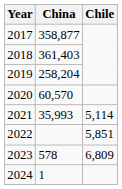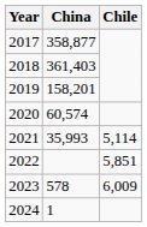 <table class="wikitable">
 <tr>
 <th>Year</th>
 <th>China</th>
 <th>Chile</th>
 </tr>
 <tr>
 <td>2017</td>
 <td>358,877</td>
 <td rowspan="3"></td>
 </tr>
 <tr>
 <td>2018</td>
 <td>361,403</td>
 </tr>
 <tr>
 <td>2019</td>
-<td>258,204</td>
+<td>158,201</td>
 </tr>
 <tr>
 <td>2020</td>
-<td>60,570</td>
+<td>60,574</td>
 <td></td>
 </tr>
 <tr>
 <td>2021</td>
 <td>35,993</td>
 <td>5,114</td>
 </tr>
 <tr>
 <td>2022</td>
 <td></td>
 <td>5,851</td>
 </tr>
 <tr>
 <td>2023</td>
 <td>578</td>
-<td>6,809</td>
+<td>6,009</td>
 </tr>
 <tr>
 <td>2024</td>
 <td>1</td>
 <td></td>
 </tr>
 </table>
